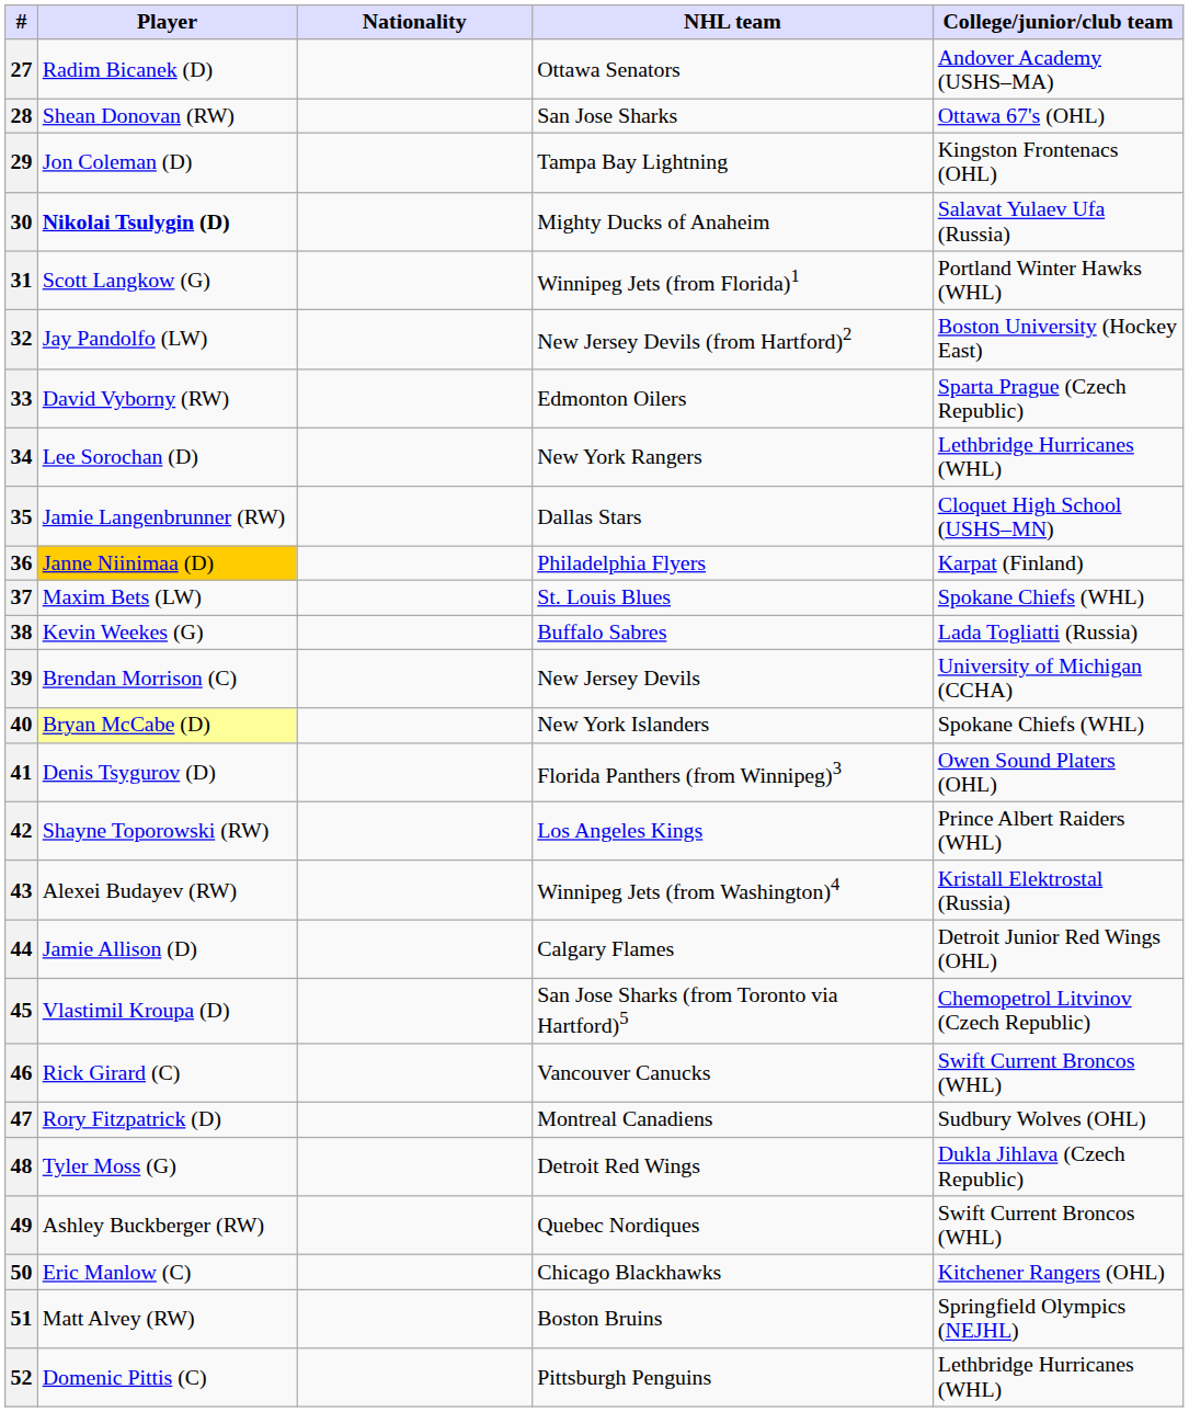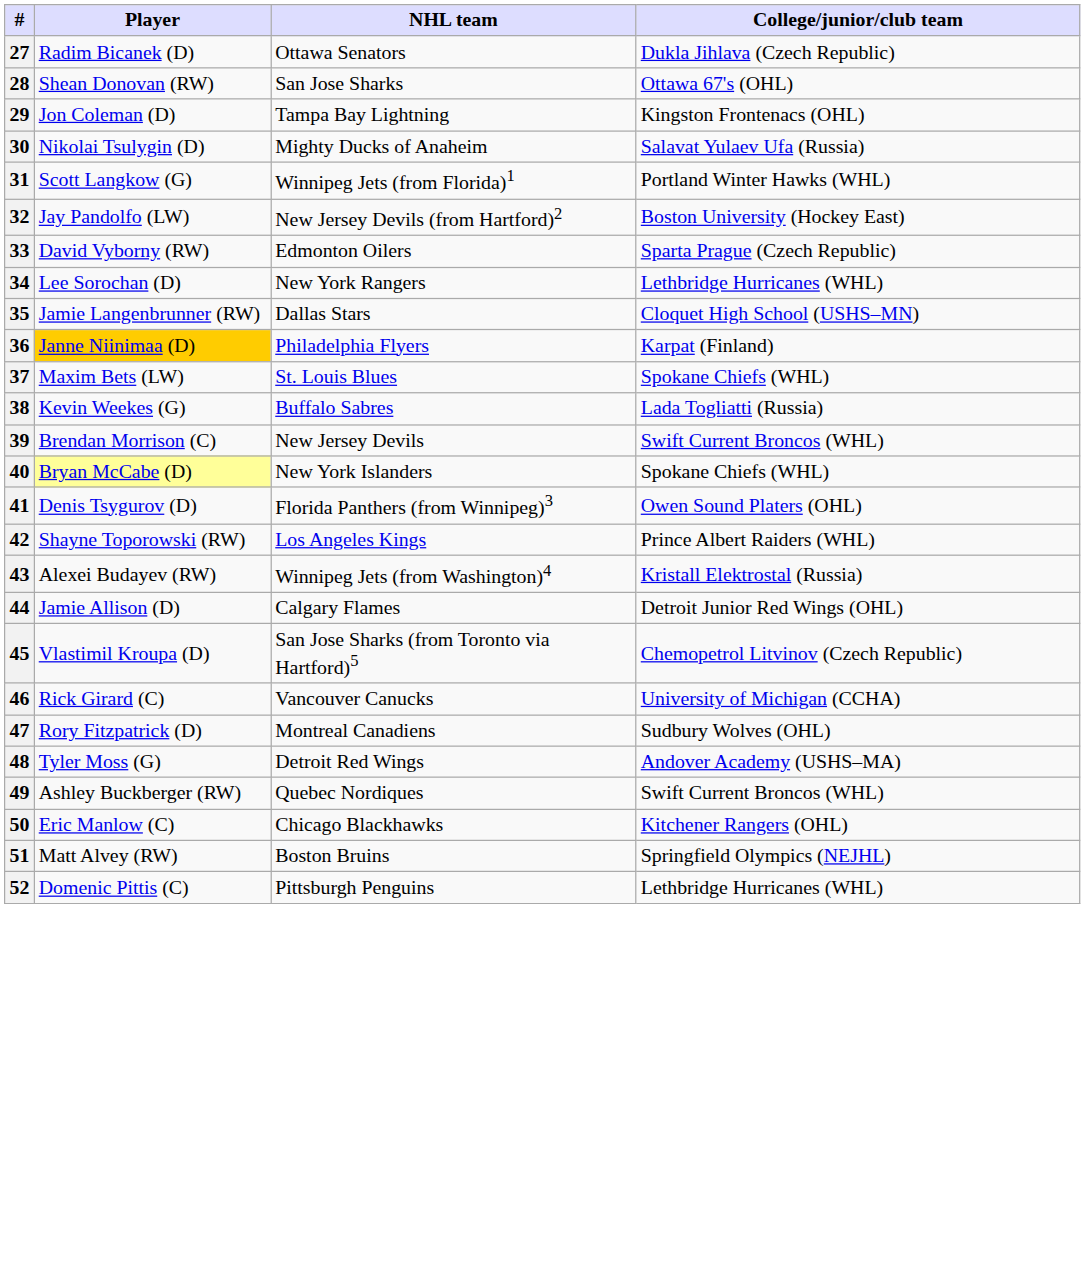 <table class="wikitable">
 <tr>
 <th style="background:#ddf; width:2.75%;">#</th>
 <th style="background:#ddf; width:22.0%;">Player</th>
-<th style="background:#ddf; width:20.0%;">Nationality</th>
 <th style="background:#ddf; width:34.0%;">NHL team</th>
 <th style="background:#ddf; width:100.0%;">College/junior/club team</th>
 </tr>
 <tr>
 <th>27</th>
 <td><a href='#'>Radim Bicanek</a> (D)</td>
-<td></td>
 <td>Ottawa Senators</td>
-<td><a href='#'>Andover Academy</a> (USHS–MA)</td>
+<td><a href='#'>Dukla Jihlava</a> (Czech Republic)</td>
 </tr>
 <tr>
 <th>28</th>
 <td><a href='#'>Shean Donovan</a> (RW)</td>
-<td></td>
 <td>San Jose Sharks</td>
 <td><a href='#'>Ottawa 67's</a> (OHL)</td>
 </tr>
 <tr>
 <th>29</th>
 <td><a href='#'>Jon Coleman</a> (D)</td>
-<td></td>
 <td>Tampa Bay Lightning</td>
 <td>Kingston Frontenacs (OHL)</td>
 </tr>
 <tr>
 <th>30</th>
-<td><strong><a href='#'>Nikolai Tsulygin</a> (D)</strong></td>
-<td></td>
+<td><a href='#'>Nikolai Tsulygin</a> (D)</td>
 <td>Mighty Ducks of Anaheim</td>
 <td><a href='#'>Salavat Yulaev Ufa</a> (Russia)</td>
 </tr>
 <tr>
 <th>31</th>
 <td><a href='#'>Scott Langkow</a> (G)</td>
-<td></td>
 <td>Winnipeg Jets (from Florida)<sup>1</sup></td>
 <td>Portland Winter Hawks (WHL)</td>
 </tr>
 <tr>
 <th>32</th>
 <td><a href='#'>Jay Pandolfo</a> (LW)</td>
-<td></td>
 <td>New Jersey Devils (from Hartford)<sup>2</sup></td>
 <td><a href='#'>Boston University</a> (Hockey East)</td>
 </tr>
 <tr>
 <th>33</th>
 <td><a href='#'>David Vyborny</a> (RW)</td>
-<td></td>
 <td>Edmonton Oilers</td>
 <td><a href='#'>Sparta Prague</a> (Czech Republic)</td>
 </tr>
 <tr>
 <th>34</th>
 <td><a href='#'>Lee Sorochan</a> (D)</td>
-<td></td>
 <td>New York Rangers</td>
 <td><a href='#'>Lethbridge Hurricanes</a> (WHL)</td>
 </tr>
 <tr>
 <th>35</th>
 <td><a href='#'>Jamie Langenbrunner</a> (RW)</td>
-<td></td>
 <td>Dallas Stars</td>
 <td><a href='#'>Cloquet High School</a> (<a href='#'>USHS–MN</a>)</td>
 </tr>
 <tr>
 <th>36</th>
 <td bgcolor="#FFCC00"><a href='#'>Janne Niinimaa</a> (D)</td>
-<td></td>
 <td><a href='#'>Philadelphia Flyers</a></td>
 <td><a href='#'>Karpat</a> (Finland)</td>
 </tr>
 <tr>
 <th>37</th>
 <td><a href='#'>Maxim Bets</a> (LW)</td>
-<td></td>
 <td><a href='#'>St. Louis Blues</a></td>
 <td><a href='#'>Spokane Chiefs</a> (WHL)</td>
 </tr>
 <tr>
 <th>38</th>
 <td><a href='#'>Kevin Weekes</a> (G)</td>
-<td></td>
 <td><a href='#'>Buffalo Sabres</a></td>
 <td><a href='#'>Lada Togliatti</a> (Russia)</td>
 </tr>
 <tr>
 <th>39</th>
 <td><a href='#'>Brendan Morrison</a> (C)</td>
-<td></td>
 <td>New Jersey Devils</td>
-<td><a href='#'>University of Michigan</a> (CCHA)</td>
+<td><a href='#'>Swift Current Broncos</a> (WHL)</td>
 </tr>
 <tr>
 <th>40</th>
 <td bgcolor="#FFFF99"><a href='#'>Bryan McCabe</a> (D)</td>
-<td></td>
 <td>New York Islanders</td>
 <td>Spokane Chiefs (WHL)</td>
 </tr>
 <tr>
 <th>41</th>
 <td><a href='#'>Denis Tsygurov</a> (D)</td>
-<td></td>
 <td>Florida Panthers (from Winnipeg)<sup>3</sup></td>
 <td><a href='#'>Owen Sound Platers</a> (OHL)</td>
 </tr>
 <tr>
 <th>42</th>
 <td><a href='#'>Shayne Toporowski</a> (RW)</td>
-<td></td>
 <td><a href='#'>Los Angeles Kings</a></td>
 <td>Prince Albert Raiders (WHL)</td>
 </tr>
 <tr>
 <th>43</th>
 <td>Alexei Budayev (RW)</td>
-<td></td>
 <td>Winnipeg Jets (from Washington)<sup>4</sup></td>
 <td><a href='#'>Kristall Elektrostal</a> (Russia)</td>
 </tr>
 <tr>
 <th>44</th>
 <td><a href='#'>Jamie Allison</a> (D)</td>
-<td></td>
 <td>Calgary Flames</td>
 <td>Detroit Junior Red Wings (OHL)</td>
 </tr>
 <tr>
 <th>45</th>
 <td><a href='#'>Vlastimil Kroupa</a> (D)</td>
-<td></td>
 <td>San Jose Sharks (from Toronto via Hartford)<sup>5</sup></td>
 <td><a href='#'>Chemopetrol Litvinov</a> (Czech Republic)</td>
 </tr>
 <tr>
 <th>46</th>
 <td><a href='#'>Rick Girard</a> (C)</td>
-<td></td>
 <td>Vancouver Canucks</td>
-<td><a href='#'>Swift Current Broncos</a> (WHL)</td>
+<td><a href='#'>University of Michigan</a> (CCHA)</td>
 </tr>
 <tr>
 <th>47</th>
 <td><a href='#'>Rory Fitzpatrick</a> (D)</td>
-<td></td>
 <td>Montreal Canadiens</td>
 <td>Sudbury Wolves (OHL)</td>
 </tr>
 <tr>
 <th>48</th>
 <td><a href='#'>Tyler Moss</a> (G)</td>
-<td></td>
 <td>Detroit Red Wings</td>
-<td><a href='#'>Dukla Jihlava</a> (Czech Republic)</td>
+<td><a href='#'>Andover Academy</a> (USHS–MA)</td>
 </tr>
 <tr>
 <th>49</th>
 <td>Ashley Buckberger (RW)</td>
-<td></td>
 <td>Quebec Nordiques</td>
 <td>Swift Current Broncos (WHL)</td>
 </tr>
 <tr>
 <th>50</th>
 <td><a href='#'>Eric Manlow</a> (C)</td>
-<td></td>
 <td>Chicago Blackhawks</td>
 <td><a href='#'>Kitchener Rangers</a> (OHL)</td>
 </tr>
 <tr>
 <th>51</th>
 <td>Matt Alvey (RW)</td>
-<td></td>
 <td>Boston Bruins</td>
 <td>Springfield Olympics (<a href='#'>NEJHL</a>)</td>
 </tr>
 <tr>
 <th>52</th>
 <td><a href='#'>Domenic Pittis</a> (C)</td>
-<td></td>
 <td>Pittsburgh Penguins</td>
 <td>Lethbridge Hurricanes (WHL)</td>
 </tr>
 </table>
